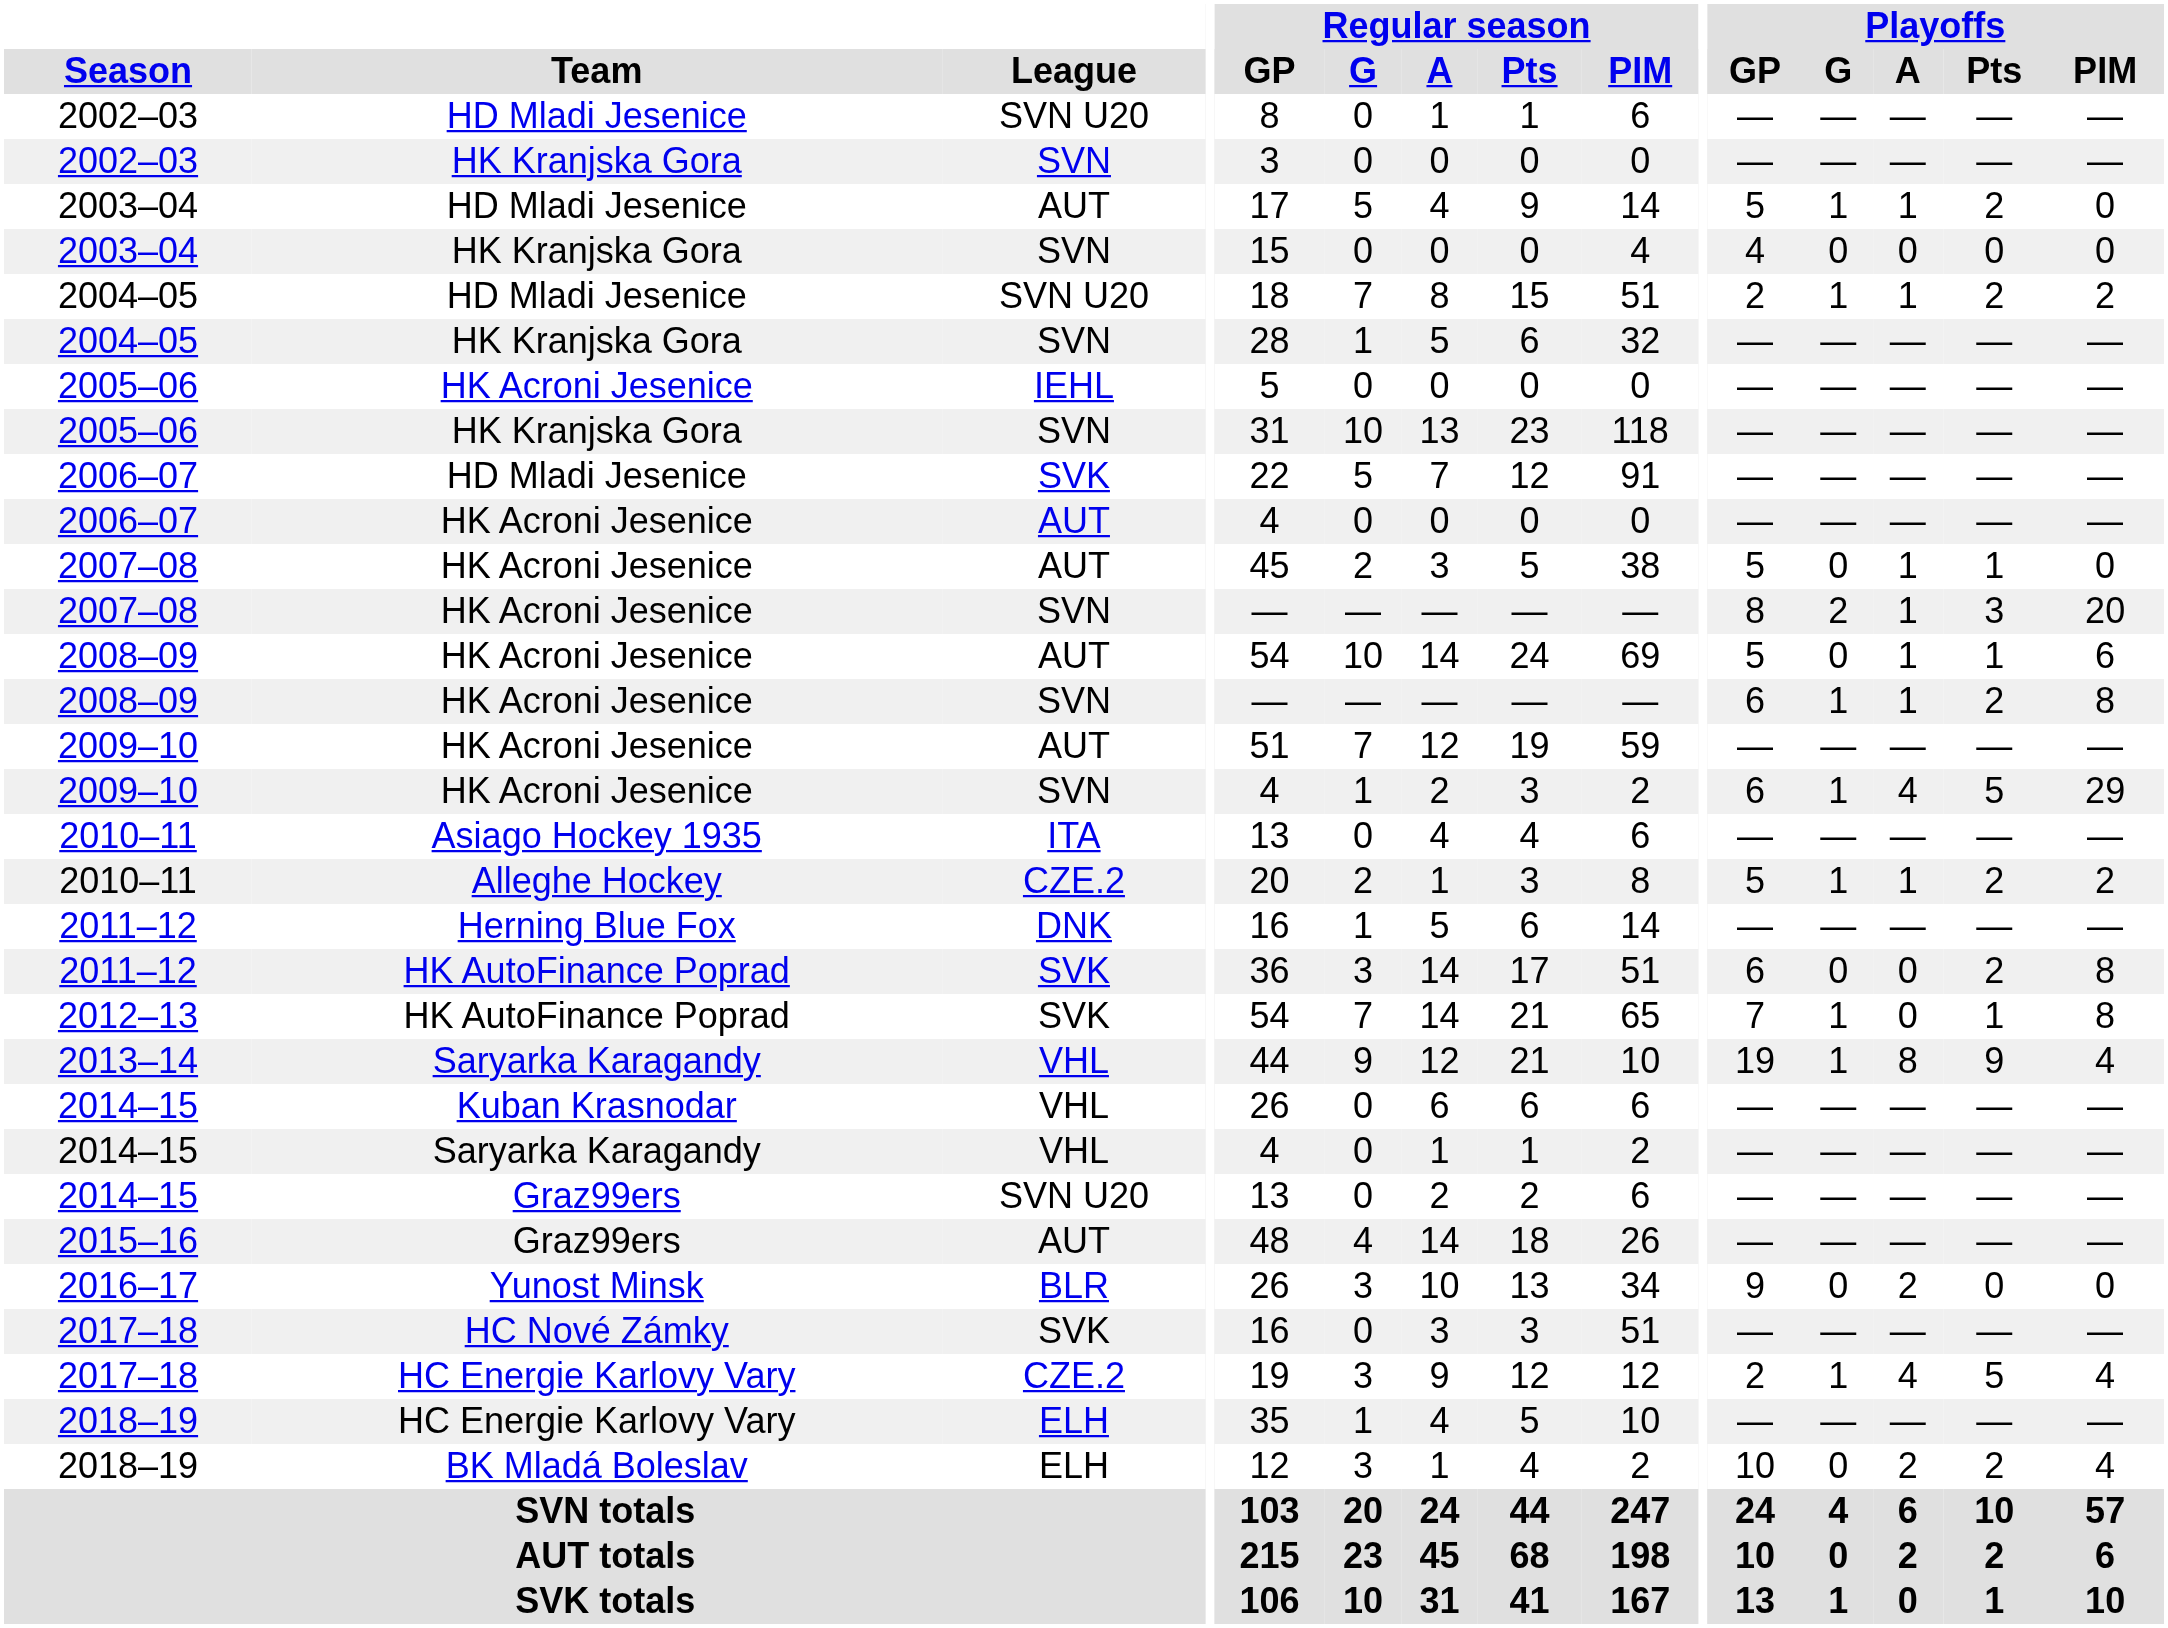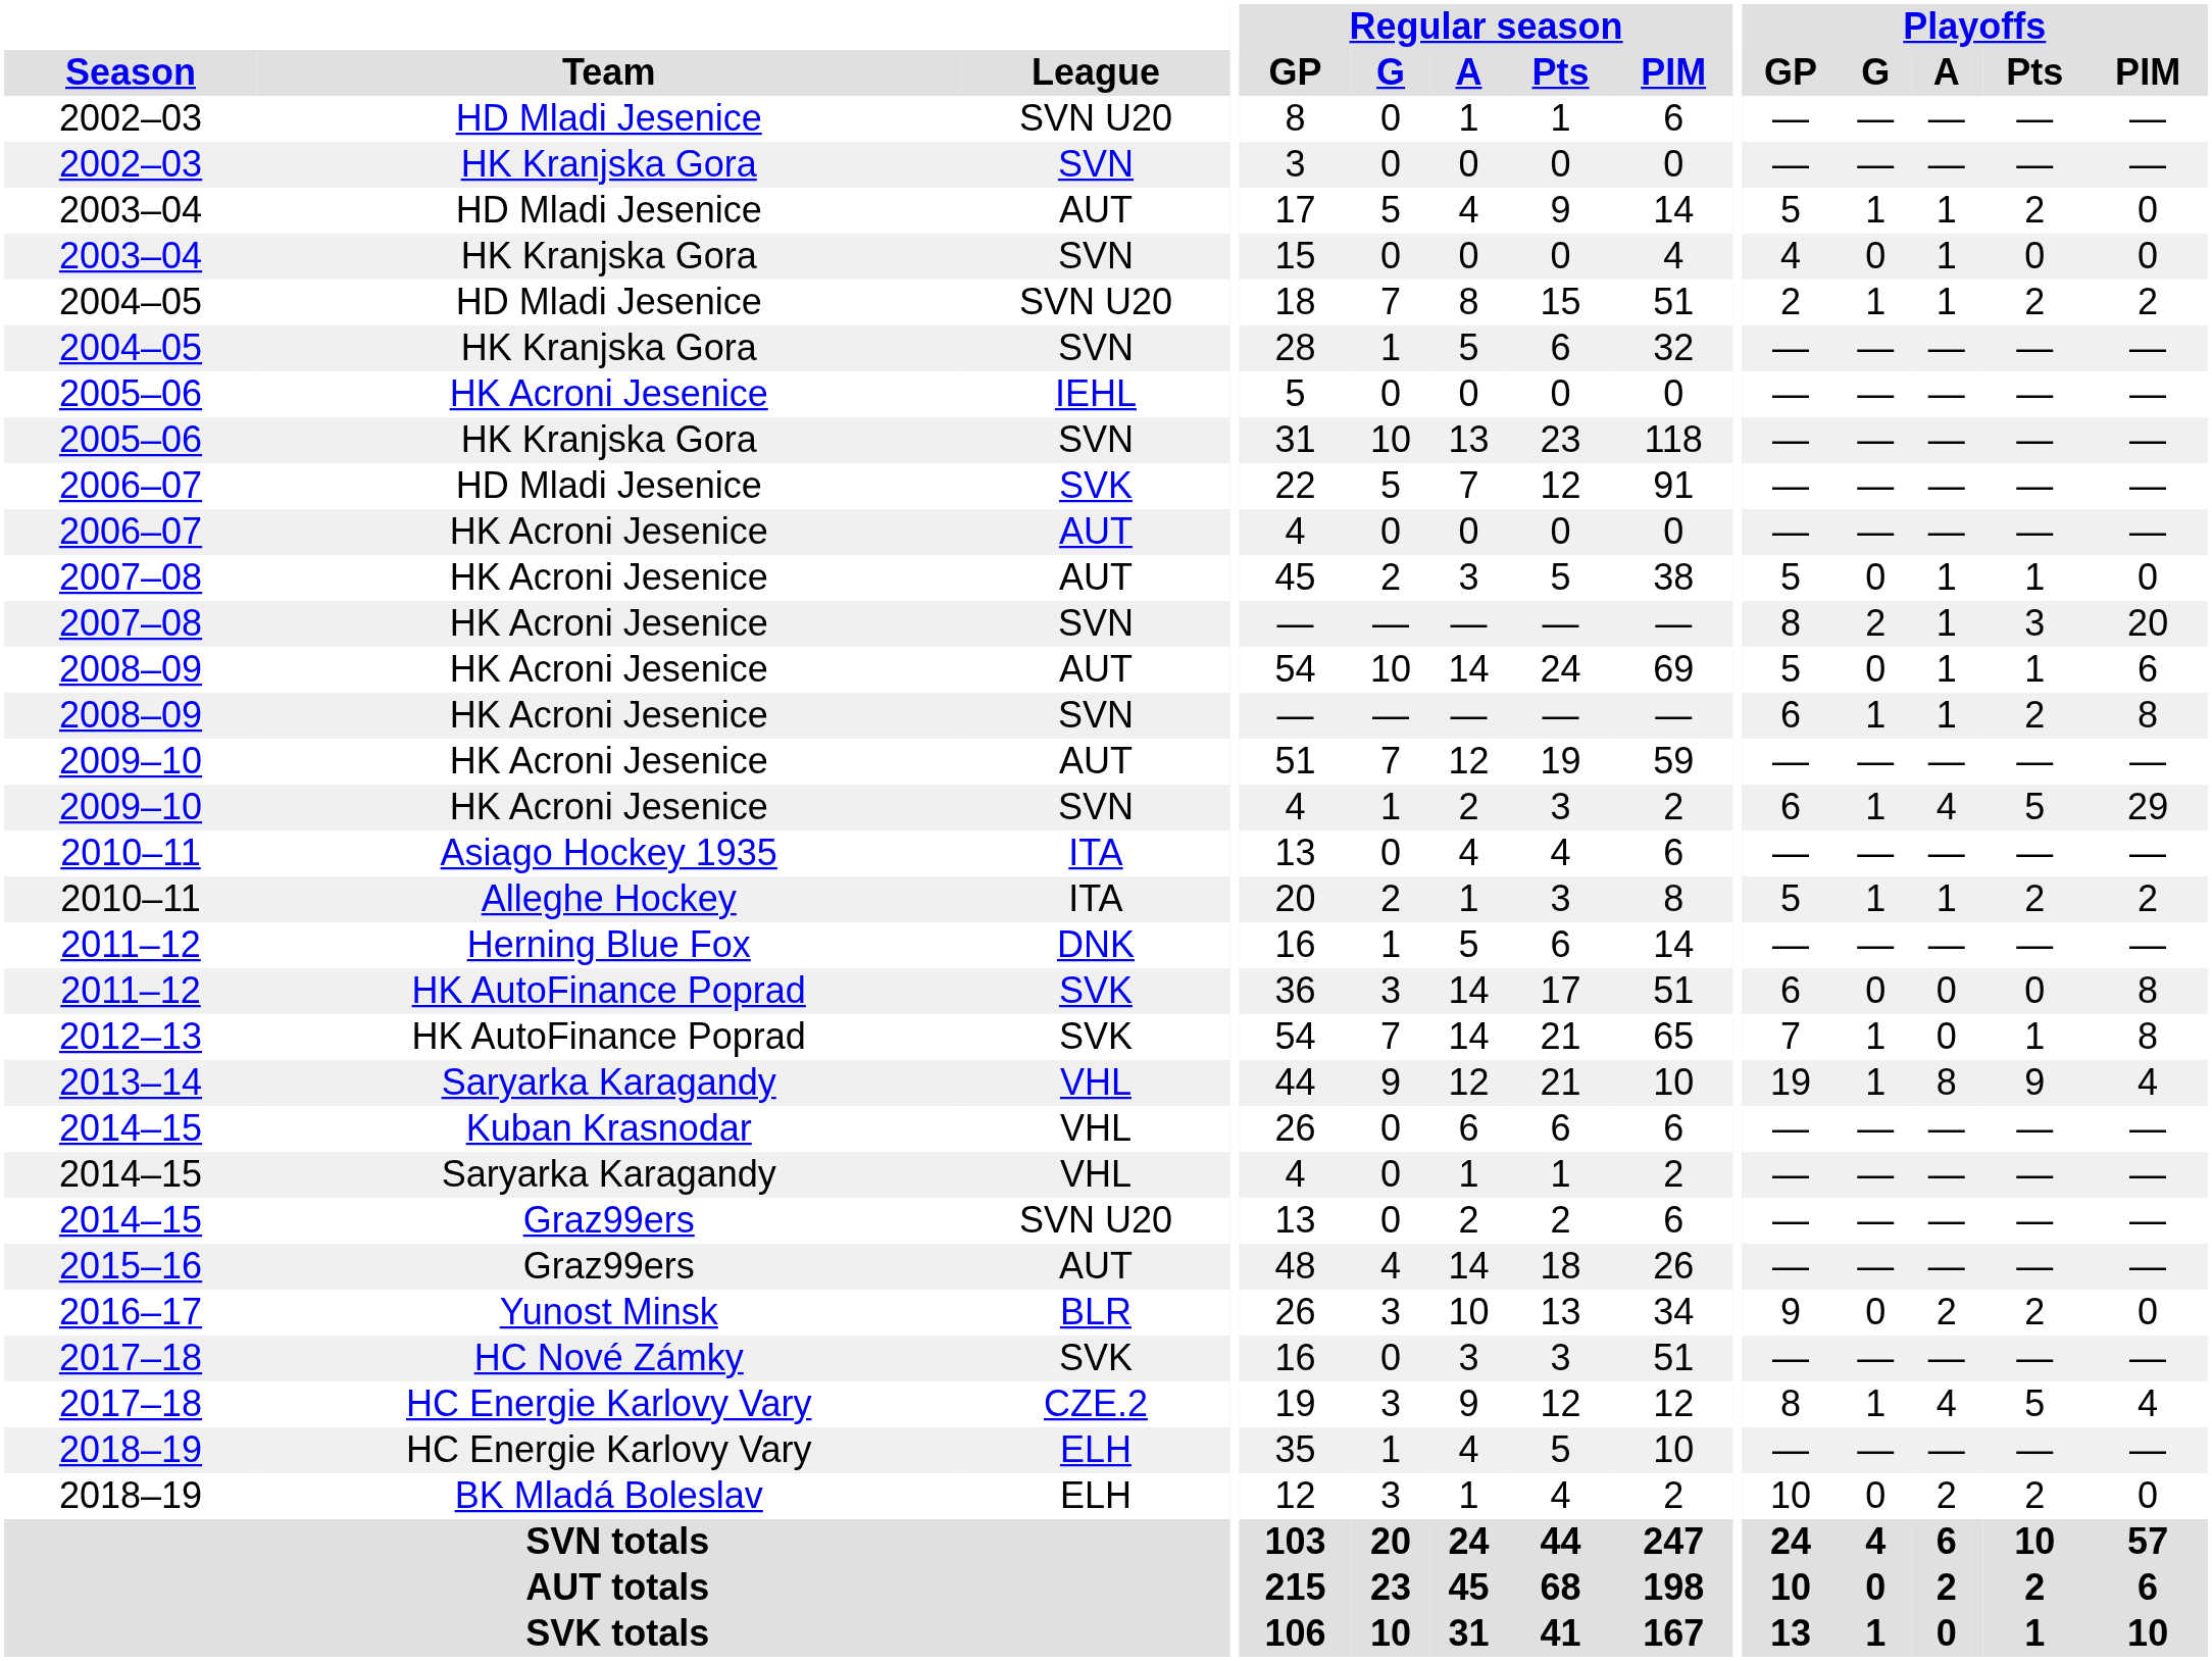 <table border="0" cellpadding="1" cellspacing="0" style="text-align:center; width:60em">
 <tr bgcolor="#e0e0e0">
 <th colspan="3" bgcolor="#ffffff"></th>
 <th rowspan="99" bgcolor="#ffffff"></th>
 <th colspan="5"><a href='#'>Regular season</a></th>
 <th rowspan="99" bgcolor="#ffffff"></th>
 <th colspan="5"><a href='#'>Playoffs</a></th>
 </tr>
 <tr bgcolor="#e0e0e0">
 <th><a href='#'>Season</a></th>
 <th>Team</th>
 <th>League</th>
 <th>GP</th>
 <th><a href='#'>G</a></th>
 <th><a href='#'>A</a></th>
 <th><a href='#'>Pts</a></th>
 <th><a href='#'>PIM</a></th>
 <th>GP</th>
 <th>G</th>
 <th>A</th>
 <th>Pts</th>
 <th>PIM</th>
 </tr>
 <tr>
 <td>2002–03</td>
 <td><a href='#'>HD Mladi Jesenice</a></td>
 <td>SVN U20</td>
 <td>8</td>
 <td>0</td>
 <td>1</td>
 <td>1</td>
 <td>6</td>
 <td>—</td>
 <td>—</td>
 <td>—</td>
 <td>—</td>
 <td>—</td>
 </tr>
 <tr bgcolor="#f0f0f0">
 <td><a href='#'>2002–03</a></td>
 <td><a href='#'>HK Kranjska Gora</a></td>
 <td><a href='#'>SVN</a></td>
 <td>3</td>
 <td>0</td>
 <td>0</td>
 <td>0</td>
 <td>0</td>
 <td>—</td>
 <td>—</td>
 <td>—</td>
 <td>—</td>
 <td>—</td>
 </tr>
 <tr>
 <td>2003–04</td>
 <td>HD Mladi Jesenice</td>
 <td>AUT</td>
 <td>17</td>
 <td>5</td>
 <td>4</td>
 <td>9</td>
 <td>14</td>
 <td>5</td>
 <td>1</td>
 <td>1</td>
 <td>2</td>
 <td>0</td>
 </tr>
 <tr bgcolor="#f0f0f0">
 <td><a href='#'>2003–04</a></td>
 <td>HK Kranjska Gora</td>
 <td>SVN</td>
 <td>15</td>
 <td>0</td>
 <td>0</td>
 <td>0</td>
 <td>4</td>
 <td>4</td>
 <td>0</td>
-<td>0</td>
+<td>1</td>
 <td>0</td>
 <td>0</td>
 </tr>
 <tr>
 <td>2004–05</td>
 <td>HD Mladi Jesenice</td>
 <td>SVN U20</td>
 <td>18</td>
 <td>7</td>
 <td>8</td>
 <td>15</td>
 <td>51</td>
 <td>2</td>
 <td>1</td>
 <td>1</td>
 <td>2</td>
 <td>2</td>
 </tr>
 <tr bgcolor="#f0f0f0">
 <td><a href='#'>2004–05</a></td>
 <td>HK Kranjska Gora</td>
 <td>SVN</td>
 <td>28</td>
 <td>1</td>
 <td>5</td>
 <td>6</td>
 <td>32</td>
 <td>—</td>
 <td>—</td>
 <td>—</td>
 <td>—</td>
 <td>—</td>
 </tr>
 <tr>
 <td><a href='#'>2005–06</a></td>
 <td><a href='#'>HK Acroni Jesenice</a></td>
 <td><a href='#'>IEHL</a></td>
 <td>5</td>
 <td>0</td>
 <td>0</td>
 <td>0</td>
 <td>0</td>
 <td>—</td>
 <td>—</td>
 <td>—</td>
 <td>—</td>
 <td>—</td>
 </tr>
 <tr bgcolor="#f0f0f0">
 <td><a href='#'>2005–06</a></td>
 <td>HK Kranjska Gora</td>
 <td>SVN</td>
 <td>31</td>
 <td>10</td>
 <td>13</td>
 <td>23</td>
 <td>118</td>
 <td>—</td>
 <td>—</td>
 <td>—</td>
 <td>—</td>
 <td>—</td>
 </tr>
 <tr>
 <td><a href='#'>2006–07</a></td>
 <td>HD Mladi Jesenice</td>
 <td><a href='#'>SVK</a></td>
 <td>22</td>
 <td>5</td>
 <td>7</td>
 <td>12</td>
 <td>91</td>
 <td>—</td>
 <td>—</td>
 <td>—</td>
 <td>—</td>
 <td>—</td>
 </tr>
 <tr bgcolor="#f0f0f0">
 <td><a href='#'>2006–07</a></td>
 <td>HK Acroni Jesenice</td>
 <td><a href='#'>AUT</a></td>
 <td>4</td>
 <td>0</td>
 <td>0</td>
 <td>0</td>
 <td>0</td>
 <td>—</td>
 <td>—</td>
 <td>—</td>
 <td>—</td>
 <td>—</td>
 </tr>
 <tr>
 <td><a href='#'>2007–08</a></td>
 <td>HK Acroni Jesenice</td>
 <td>AUT</td>
 <td>45</td>
 <td>2</td>
 <td>3</td>
 <td>5</td>
 <td>38</td>
 <td>5</td>
 <td>0</td>
 <td>1</td>
 <td>1</td>
 <td>0</td>
 </tr>
 <tr bgcolor="#f0f0f0">
 <td><a href='#'>2007–08</a></td>
 <td>HK Acroni Jesenice</td>
 <td>SVN</td>
 <td>—</td>
 <td>—</td>
 <td>—</td>
 <td>—</td>
 <td>—</td>
 <td>8</td>
 <td>2</td>
 <td>1</td>
 <td>3</td>
 <td>20</td>
 </tr>
 <tr>
 <td><a href='#'>2008–09</a></td>
 <td>HK Acroni Jesenice</td>
 <td>AUT</td>
 <td>54</td>
 <td>10</td>
 <td>14</td>
 <td>24</td>
 <td>69</td>
 <td>5</td>
 <td>0</td>
 <td>1</td>
 <td>1</td>
 <td>6</td>
 </tr>
 <tr bgcolor="#f0f0f0">
 <td><a href='#'>2008–09</a></td>
 <td>HK Acroni Jesenice</td>
 <td>SVN</td>
 <td>—</td>
 <td>—</td>
 <td>—</td>
 <td>—</td>
 <td>—</td>
 <td>6</td>
 <td>1</td>
 <td>1</td>
 <td>2</td>
 <td>8</td>
 </tr>
 <tr>
 <td><a href='#'>2009–10</a></td>
 <td>HK Acroni Jesenice</td>
 <td>AUT</td>
 <td>51</td>
 <td>7</td>
 <td>12</td>
 <td>19</td>
 <td>59</td>
 <td>—</td>
 <td>—</td>
 <td>—</td>
 <td>—</td>
 <td>—</td>
 </tr>
 <tr bgcolor="#f0f0f0">
 <td><a href='#'>2009–10</a></td>
 <td>HK Acroni Jesenice</td>
 <td>SVN</td>
 <td>4</td>
 <td>1</td>
 <td>2</td>
 <td>3</td>
 <td>2</td>
 <td>6</td>
 <td>1</td>
 <td>4</td>
 <td>5</td>
 <td>29</td>
 </tr>
 <tr>
 <td><a href='#'>2010–11</a></td>
 <td><a href='#'>Asiago Hockey 1935</a></td>
 <td><a href='#'>ITA</a></td>
 <td>13</td>
 <td>0</td>
 <td>4</td>
 <td>4</td>
 <td>6</td>
 <td>—</td>
 <td>—</td>
 <td>—</td>
 <td>—</td>
 <td>—</td>
 </tr>
 <tr bgcolor="#f0f0f0">
 <td>2010–11</td>
 <td><a href='#'>Alleghe Hockey</a></td>
-<td><a href='#'>CZE.2</a></td>
+<td>ITA</td>
 <td>20</td>
 <td>2</td>
 <td>1</td>
 <td>3</td>
 <td>8</td>
 <td>5</td>
 <td>1</td>
 <td>1</td>
 <td>2</td>
 <td>2</td>
 </tr>
 <tr>
 <td><a href='#'>2011–12</a></td>
 <td><a href='#'>Herning Blue Fox</a></td>
 <td><a href='#'>DNK</a></td>
 <td>16</td>
 <td>1</td>
 <td>5</td>
 <td>6</td>
 <td>14</td>
 <td>—</td>
 <td>—</td>
 <td>—</td>
 <td>—</td>
 <td>—</td>
 </tr>
 <tr bgcolor="#f0f0f0">
 <td><a href='#'>2011–12</a></td>
 <td><a href='#'>HK AutoFinance Poprad</a></td>
 <td><a href='#'>SVK</a></td>
 <td>36</td>
 <td>3</td>
 <td>14</td>
 <td>17</td>
 <td>51</td>
 <td>6</td>
 <td>0</td>
 <td>0</td>
-<td>2</td>
+<td>0</td>
 <td>8</td>
 </tr>
 <tr>
 <td><a href='#'>2012–13</a></td>
 <td>HK AutoFinance Poprad</td>
 <td>SVK</td>
 <td>54</td>
 <td>7</td>
 <td>14</td>
 <td>21</td>
 <td>65</td>
 <td>7</td>
 <td>1</td>
 <td>0</td>
 <td>1</td>
 <td>8</td>
 </tr>
 <tr bgcolor="#f0f0f0">
 <td><a href='#'>2013–14</a></td>
 <td><a href='#'>Saryarka Karagandy</a></td>
 <td><a href='#'>VHL</a></td>
 <td>44</td>
 <td>9</td>
 <td>12</td>
 <td>21</td>
 <td>10</td>
 <td>19</td>
 <td>1</td>
 <td>8</td>
 <td>9</td>
 <td>4</td>
 </tr>
 <tr>
 <td><a href='#'>2014–15</a></td>
 <td><a href='#'>Kuban Krasnodar</a></td>
 <td>VHL</td>
 <td>26</td>
 <td>0</td>
 <td>6</td>
 <td>6</td>
 <td>6</td>
 <td>—</td>
 <td>—</td>
 <td>—</td>
 <td>—</td>
 <td>—</td>
 </tr>
 <tr bgcolor="#f0f0f0">
 <td>2014–15</td>
 <td>Saryarka Karagandy</td>
 <td>VHL</td>
 <td>4</td>
 <td>0</td>
 <td>1</td>
 <td>1</td>
 <td>2</td>
 <td>—</td>
 <td>—</td>
 <td>—</td>
 <td>—</td>
 <td>—</td>
 </tr>
 <tr>
 <td><a href='#'>2014–15</a></td>
 <td><a href='#'>Graz99ers</a></td>
 <td>SVN U20</td>
 <td>13</td>
 <td>0</td>
 <td>2</td>
 <td>2</td>
 <td>6</td>
 <td>—</td>
 <td>—</td>
 <td>—</td>
 <td>—</td>
 <td>—</td>
 </tr>
 <tr bgcolor="#f0f0f0">
 <td><a href='#'>2015–16</a></td>
 <td>Graz99ers</td>
 <td>AUT</td>
 <td>48</td>
 <td>4</td>
 <td>14</td>
 <td>18</td>
 <td>26</td>
 <td>—</td>
 <td>—</td>
 <td>—</td>
 <td>—</td>
 <td>—</td>
 </tr>
 <tr>
 <td><a href='#'>2016–17</a></td>
 <td><a href='#'>Yunost Minsk</a></td>
 <td><a href='#'>BLR</a></td>
 <td>26</td>
 <td>3</td>
 <td>10</td>
 <td>13</td>
 <td>34</td>
 <td>9</td>
 <td>0</td>
 <td>2</td>
-<td>0</td>
+<td>2</td>
 <td>0</td>
 </tr>
 <tr bgcolor="#f0f0f0">
 <td><a href='#'>2017–18</a></td>
 <td><a href='#'>HC Nové Zámky</a></td>
 <td>SVK</td>
 <td>16</td>
 <td>0</td>
 <td>3</td>
 <td>3</td>
 <td>51</td>
 <td>—</td>
 <td>—</td>
 <td>—</td>
 <td>—</td>
 <td>—</td>
 </tr>
 <tr>
 <td><a href='#'>2017–18</a></td>
 <td><a href='#'>HC Energie Karlovy Vary</a></td>
 <td><a href='#'>CZE.2</a></td>
 <td>19</td>
 <td>3</td>
 <td>9</td>
 <td>12</td>
 <td>12</td>
-<td>2</td>
+<td>8</td>
 <td>1</td>
 <td>4</td>
 <td>5</td>
 <td>4</td>
 </tr>
 <tr bgcolor="#f0f0f0">
 <td><a href='#'>2018–19</a></td>
 <td>HC Energie Karlovy Vary</td>
 <td><a href='#'>ELH</a></td>
 <td>35</td>
 <td>1</td>
 <td>4</td>
 <td>5</td>
 <td>10</td>
 <td>—</td>
 <td>—</td>
 <td>—</td>
 <td>—</td>
 <td>—</td>
 </tr>
 <tr>
 <td>2018–19</td>
 <td><a href='#'>BK Mladá Boleslav</a></td>
 <td>ELH</td>
 <td>12</td>
 <td>3</td>
 <td>1</td>
 <td>4</td>
 <td>2</td>
 <td>10</td>
 <td>0</td>
 <td>2</td>
 <td>2</td>
-<td>4</td>
+<td>0</td>
 </tr>
 <tr bgcolor="#e0e0e0">
 <th colspan="3">SVN totals</th>
 <th>103</th>
 <th>20</th>
 <th>24</th>
 <th>44</th>
 <th>247</th>
 <th>24</th>
 <th>4</th>
 <th>6</th>
 <th>10</th>
 <th>57</th>
 </tr>
 <tr bgcolor="#e0e0e0">
 <th colspan="3">AUT totals</th>
 <th>215</th>
 <th>23</th>
 <th>45</th>
 <th>68</th>
 <th>198</th>
 <th>10</th>
 <th>0</th>
 <th>2</th>
 <th>2</th>
 <th>6</th>
 </tr>
 <tr bgcolor="#e0e0e0">
 <th colspan="3">SVK totals</th>
 <th>106</th>
 <th>10</th>
 <th>31</th>
 <th>41</th>
 <th>167</th>
 <th>13</th>
 <th>1</th>
 <th>0</th>
 <th>1</th>
 <th>10</th>
 </tr>
 </table>
